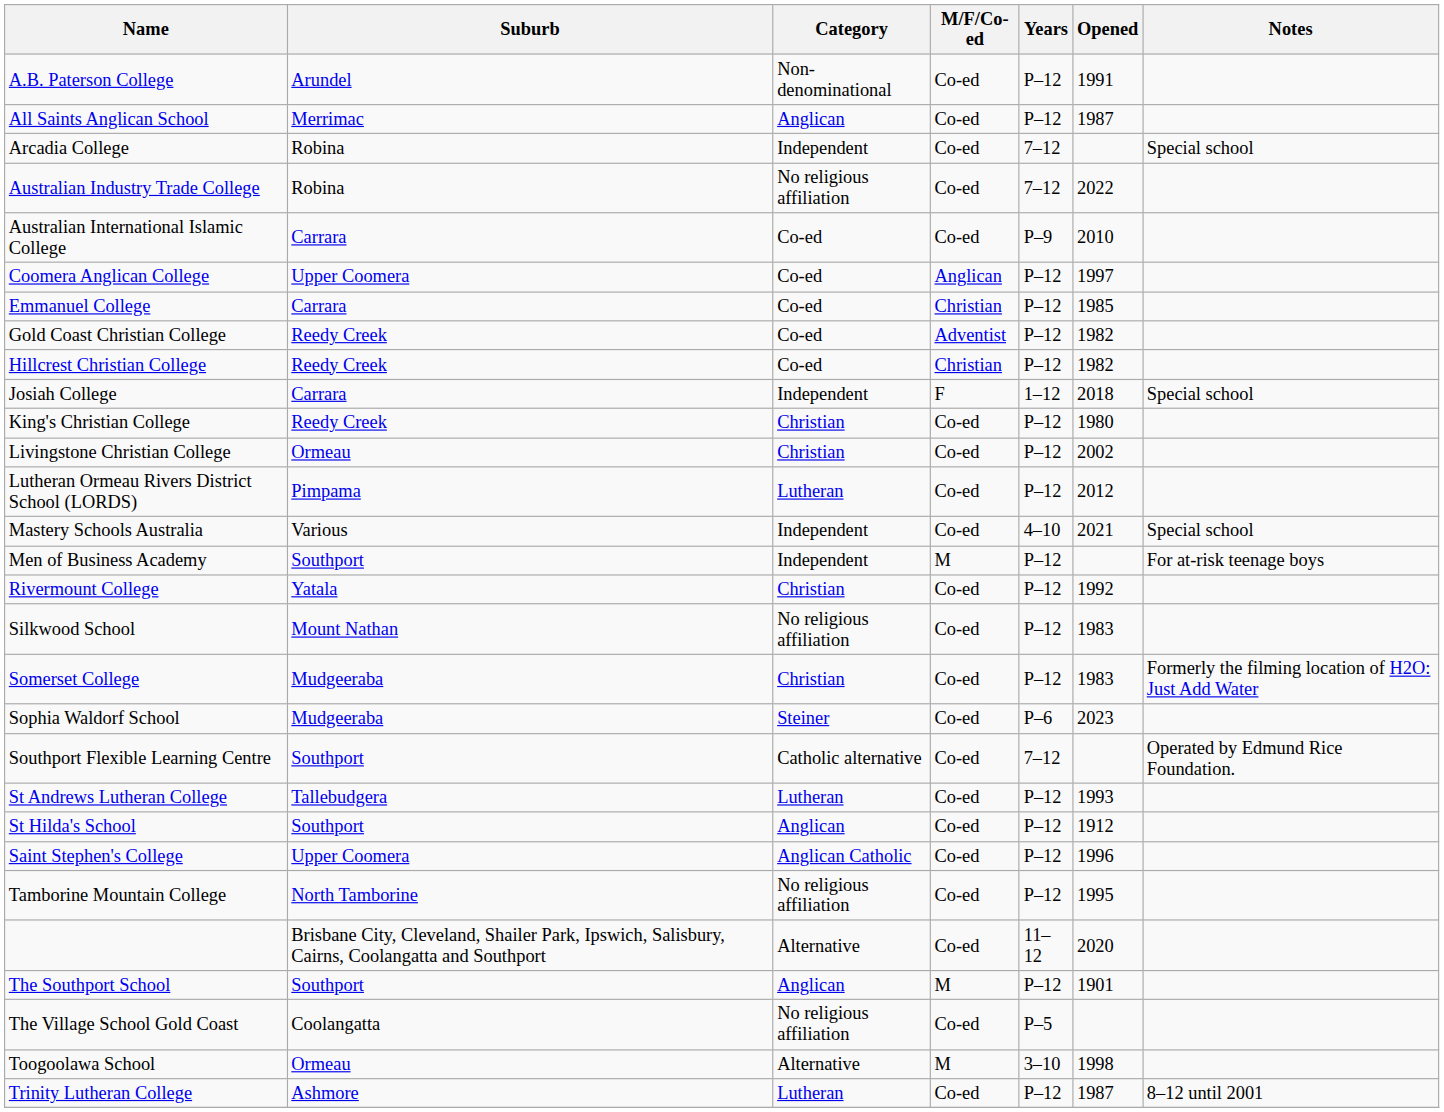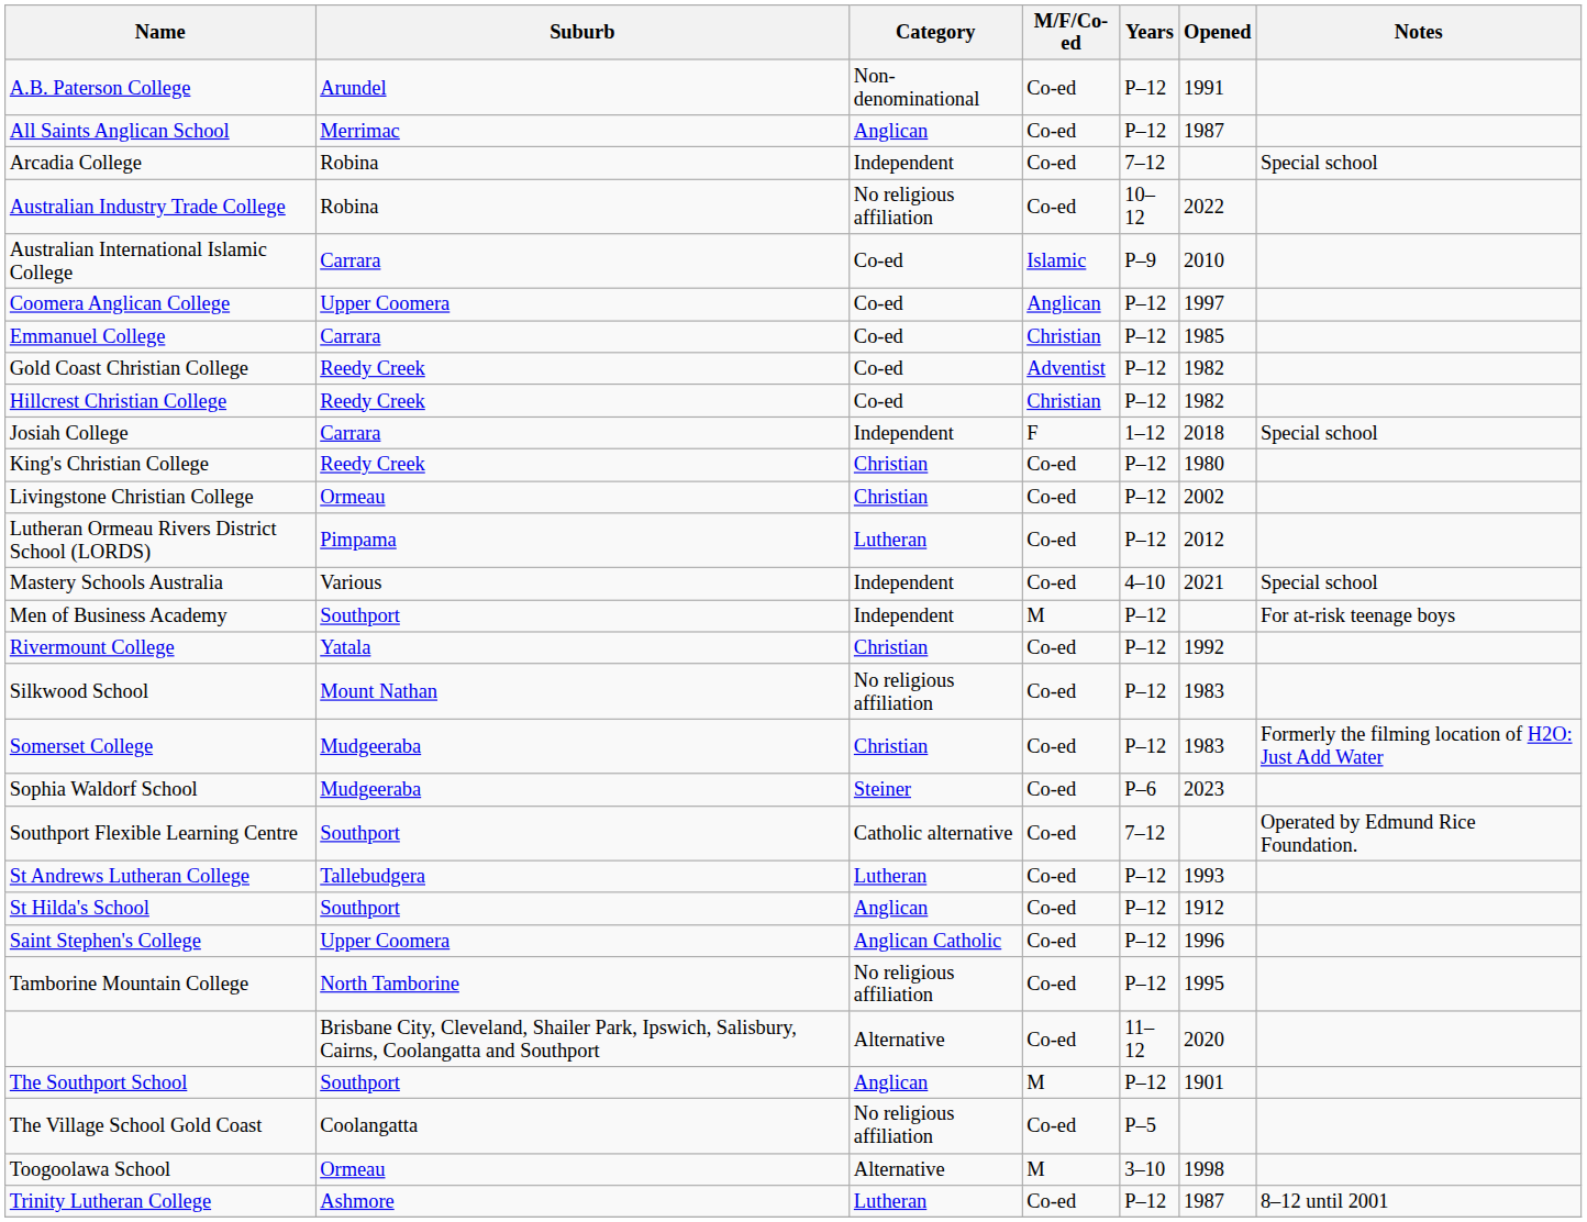 <table class="wikitable sortable">
 <tr>
 <th>Name</th>
 <th>Suburb</th>
 <th>Category</th>
 <th>M/F/Co-ed</th>
 <th>Years</th>
 <th>Opened</th>
 <th>Notes</th>
 </tr>
 <tr>
 <td><a href='#'>A.B. Paterson College</a></td>
 <td><a href='#'>Arundel</a></td>
 <td>Non-denominational</td>
 <td>Co-ed</td>
 <td>P–12</td>
 <td>1991</td>
 <td></td>
 </tr>
 <tr>
 <td><a href='#'>All Saints Anglican School</a></td>
 <td><a href='#'>Merrimac</a></td>
 <td><a href='#'>Anglican</a></td>
 <td>Co-ed</td>
 <td>P–12</td>
 <td>1987</td>
 <td></td>
 </tr>
 <tr>
 <td>Arcadia College</td>
 <td>Robina</td>
 <td>Independent</td>
 <td>Co-ed</td>
 <td>7–12</td>
 <td></td>
 <td>Special school</td>
 </tr>
 <tr>
 <td><a href='#'>Australian Industry Trade College</a></td>
 <td>Robina</td>
 <td>No religious affiliation</td>
 <td>Co-ed</td>
-<td>7–12</td>
+<td>10–12</td>
 <td>2022</td>
 <td></td>
 </tr>
 <tr>
 <td>Australian International Islamic College</td>
 <td><a href='#'>Carrara</a></td>
 <td>Co-ed</td>
-<td>Co-ed</td>
+<td><a href='#'>Islamic</a></td>
 <td>P–9</td>
 <td>2010</td>
 <td></td>
 </tr>
 <tr>
 <td><a href='#'>Coomera Anglican College</a></td>
 <td><a href='#'>Upper Coomera</a></td>
 <td>Co-ed</td>
 <td><a href='#'>Anglican</a></td>
 <td>P–12</td>
 <td>1997</td>
 <td></td>
 </tr>
 <tr>
 <td><a href='#'>Emmanuel College</a></td>
 <td><a href='#'>Carrara</a></td>
 <td>Co-ed</td>
 <td><a href='#'>Christian</a></td>
 <td>P–12</td>
 <td>1985</td>
 <td></td>
 </tr>
 <tr>
 <td>Gold Coast Christian College</td>
 <td><a href='#'>Reedy Creek</a></td>
 <td>Co-ed</td>
 <td><a href='#'>Adventist</a></td>
 <td>P–12</td>
 <td>1982</td>
 <td></td>
 </tr>
 <tr>
 <td><a href='#'>Hillcrest Christian College</a></td>
 <td><a href='#'>Reedy Creek</a></td>
 <td>Co-ed</td>
 <td><a href='#'>Christian</a></td>
 <td>P–12</td>
 <td>1982</td>
 <td></td>
 </tr>
 <tr>
 <td>Josiah College</td>
 <td><a href='#'>Carrara</a></td>
 <td>Independent</td>
 <td>F</td>
 <td>1–12</td>
 <td>2018</td>
 <td>Special school</td>
 </tr>
 <tr>
 <td>King's Christian College</td>
 <td><a href='#'>Reedy Creek</a></td>
 <td><a href='#'>Christian</a></td>
 <td>Co-ed</td>
 <td>P–12</td>
 <td>1980</td>
 <td></td>
 </tr>
 <tr>
 <td>Livingstone Christian College</td>
 <td><a href='#'>Ormeau</a></td>
 <td><a href='#'>Christian</a></td>
 <td>Co-ed</td>
 <td>P–12</td>
 <td>2002</td>
 <td></td>
 </tr>
 <tr>
 <td>Lutheran Ormeau Rivers District School (LORDS)</td>
 <td><a href='#'>Pimpama</a></td>
 <td><a href='#'>Lutheran</a></td>
 <td>Co-ed</td>
 <td>P–12</td>
 <td>2012</td>
 <td></td>
 </tr>
 <tr>
 <td>Mastery Schools Australia</td>
 <td>Various</td>
 <td>Independent</td>
 <td>Co-ed</td>
 <td>4–10</td>
 <td>2021</td>
 <td>Special school</td>
 </tr>
 <tr>
 <td>Men of Business Academy</td>
 <td><a href='#'>Southport</a></td>
 <td>Independent</td>
 <td>M</td>
 <td>P–12</td>
 <td></td>
 <td>For at-risk teenage boys</td>
 </tr>
 <tr>
 <td><a href='#'>Rivermount College</a></td>
 <td><a href='#'>Yatala</a></td>
 <td><a href='#'>Christian</a></td>
 <td>Co-ed</td>
 <td>P–12</td>
 <td>1992</td>
 <td></td>
 </tr>
 <tr>
 <td>Silkwood School</td>
 <td><a href='#'>Mount Nathan</a></td>
 <td>No religious affiliation</td>
 <td>Co-ed</td>
 <td>P–12</td>
 <td>1983</td>
 <td></td>
 </tr>
 <tr>
 <td><a href='#'>Somerset College</a></td>
 <td><a href='#'>Mudgeeraba</a></td>
 <td><a href='#'>Christian</a></td>
 <td>Co-ed</td>
 <td>P–12</td>
 <td>1983</td>
 <td>Formerly the filming location of <a href='#'>H2O: Just Add Water</a></td>
 </tr>
 <tr>
 <td>Sophia Waldorf School</td>
 <td><a href='#'>Mudgeeraba</a></td>
 <td><a href='#'>Steiner</a></td>
 <td>Co-ed</td>
 <td>P–6</td>
 <td>2023</td>
 <td></td>
 </tr>
 <tr>
 <td>Southport Flexible Learning Centre</td>
 <td><a href='#'>Southport</a></td>
 <td>Catholic alternative</td>
 <td>Co-ed</td>
 <td>7–12</td>
 <td></td>
 <td>Operated by Edmund Rice Foundation.</td>
 </tr>
 <tr>
 <td><a href='#'>St Andrews Lutheran College</a></td>
 <td><a href='#'>Tallebudgera</a></td>
 <td><a href='#'>Lutheran</a></td>
 <td>Co-ed</td>
 <td>P–12</td>
 <td>1993</td>
 <td></td>
 </tr>
 <tr>
 <td><a href='#'>St Hilda's School</a></td>
 <td><a href='#'>Southport</a></td>
 <td><a href='#'>Anglican</a></td>
 <td>Co-ed</td>
 <td>P–12</td>
 <td>1912</td>
 <td></td>
 </tr>
 <tr>
 <td><a href='#'>Saint Stephen's College</a></td>
 <td><a href='#'>Upper Coomera</a></td>
 <td><a href='#'>Anglican Catholic</a></td>
 <td>Co-ed</td>
 <td>P–12</td>
 <td>1996</td>
 <td></td>
 </tr>
 <tr>
 <td>Tamborine Mountain College</td>
 <td><a href='#'>North Tamborine</a></td>
 <td>No religious affiliation</td>
 <td>Co-ed</td>
 <td>P–12</td>
 <td>1995</td>
 <td></td>
 </tr>
 <tr>
 <td></td>
 <td>Brisbane City, Cleveland, Shailer Park, Ipswich, Salisbury, Cairns, Coolangatta and Southport</td>
 <td>Alternative</td>
 <td>Co-ed</td>
 <td>11–12</td>
 <td>2020</td>
 <td></td>
 </tr>
 <tr>
 <td><a href='#'>The Southport School</a></td>
 <td><a href='#'>Southport</a></td>
 <td><a href='#'>Anglican</a></td>
 <td>M</td>
 <td>P–12</td>
 <td>1901</td>
 <td></td>
 </tr>
 <tr>
 <td>The Village School Gold Coast</td>
 <td>Coolangatta</td>
 <td>No religious affiliation</td>
 <td>Co-ed</td>
 <td>P–5</td>
 <td></td>
 <td></td>
 </tr>
 <tr>
 <td>Toogoolawa School</td>
 <td><a href='#'>Ormeau</a></td>
 <td>Alternative</td>
 <td>M</td>
 <td>3–10</td>
 <td>1998</td>
 <td></td>
 </tr>
 <tr>
 <td><a href='#'>Trinity Lutheran College</a></td>
 <td><a href='#'>Ashmore</a></td>
 <td><a href='#'>Lutheran</a></td>
 <td>Co-ed</td>
 <td>P–12</td>
 <td>1987</td>
 <td>8–12 until 2001</td>
 </tr>
 <tr>
 </tr>
 </table>
